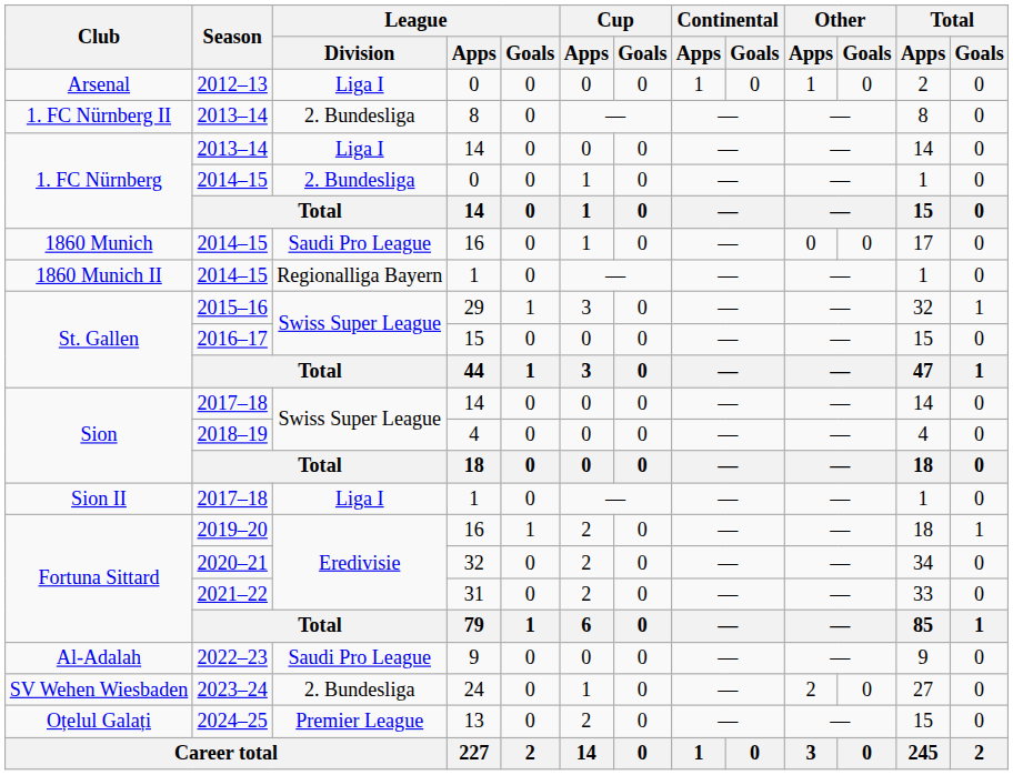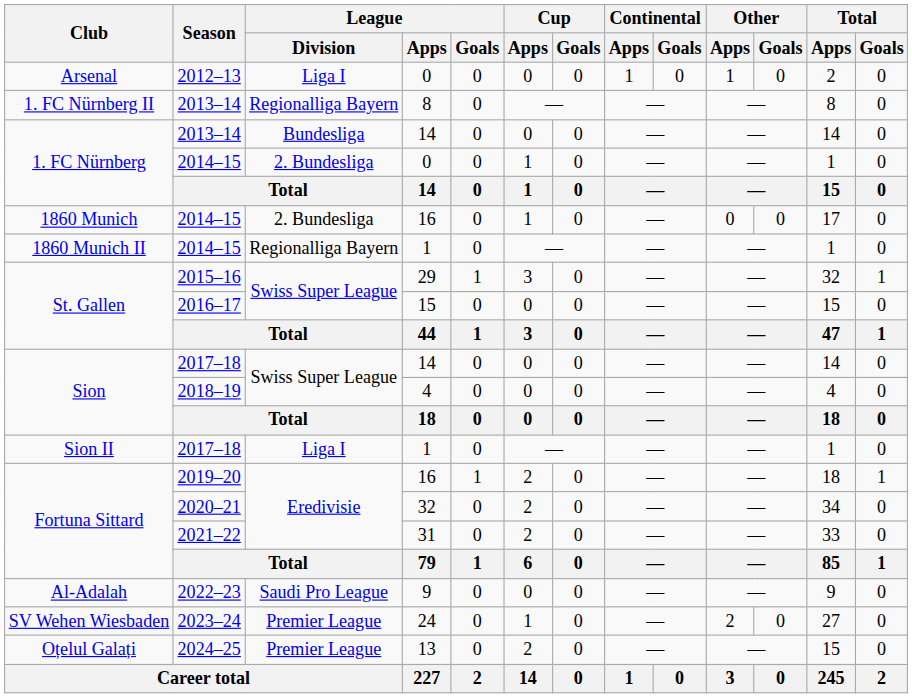 <table class="wikitable" style="text-align:center">
 <tr>
 <th rowspan="2">Club</th>
 <th rowspan="2">Season</th>
 <th colspan="3">League</th>
 <th colspan="2">Cup</th>
 <th colspan="2">Continental</th>
 <th colspan="2">Other</th>
 <th colspan="2">Total</th>
 </tr>
 <tr>
 <th>Division</th>
 <th>Apps</th>
 <th>Goals</th>
 <th>Apps</th>
 <th>Goals</th>
 <th>Apps</th>
 <th>Goals</th>
 <th>Apps</th>
 <th>Goals</th>
 <th>Apps</th>
 <th>Goals</th>
 </tr>
 <tr>
 <td><a href='#'>Arsenal</a></td>
 <td><a href='#'>2012–13</a></td>
 <td><a href='#'>Liga I</a></td>
 <td>0</td>
 <td>0</td>
 <td>0</td>
 <td>0</td>
 <td>1</td>
 <td>0</td>
 <td>1</td>
 <td>0</td>
 <td>2</td>
 <td>0</td>
 </tr>
 <tr>
 <td><a href='#'>1. FC Nürnberg II</a></td>
 <td><a href='#'>2013–14</a></td>
-<td>2. Bundesliga</td>
+<td><a href='#'>Regionalliga Bayern</a></td>
 <td>8</td>
 <td>0</td>
 <td colspan="2">—</td>
 <td colspan="2">—</td>
 <td colspan="2">—</td>
 <td>8</td>
 <td>0</td>
 </tr>
 <tr>
 <td rowspan="3"><a href='#'>1. FC Nürnberg</a></td>
 <td><a href='#'>2013–14</a></td>
-<td><a href='#'>Liga I</a></td>
+<td><a href='#'>Bundesliga</a></td>
 <td>14</td>
 <td>0</td>
 <td>0</td>
 <td>0</td>
 <td colspan="2">—</td>
 <td colspan="2">—</td>
 <td>14</td>
 <td>0</td>
 </tr>
 <tr>
 <td><a href='#'>2014–15</a></td>
 <td><a href='#'>2. Bundesliga</a></td>
 <td>0</td>
 <td>0</td>
 <td>1</td>
 <td>0</td>
 <td colspan="2">—</td>
 <td colspan="2">—</td>
 <td>1</td>
 <td>0</td>
 </tr>
 <tr>
 <th colspan="2">Total</th>
 <th>14</th>
 <th>0</th>
 <th>1</th>
 <th>0</th>
 <th colspan="2">—</th>
 <th colspan="2">—</th>
 <th>15</th>
 <th>0</th>
 </tr>
 <tr>
 <td><a href='#'>1860 Munich</a></td>
 <td><a href='#'>2014–15</a></td>
-<td><a href='#'>Saudi Pro League</a></td>
+<td>2. Bundesliga</td>
 <td>16</td>
 <td>0</td>
 <td>1</td>
 <td>0</td>
 <td colspan="2">—</td>
 <td>0</td>
 <td>0</td>
 <td>17</td>
 <td>0</td>
 </tr>
 <tr>
 <td><a href='#'>1860 Munich II</a></td>
 <td><a href='#'>2014–15</a></td>
 <td>Regionalliga Bayern</td>
 <td>1</td>
 <td>0</td>
 <td colspan="2">—</td>
 <td colspan="2">—</td>
 <td colspan="2">—</td>
 <td>1</td>
 <td>0</td>
 </tr>
 <tr>
 <td rowspan="3"><a href='#'>St. Gallen</a></td>
 <td><a href='#'>2015–16</a></td>
 <td rowspan="2"><a href='#'>Swiss Super League</a></td>
 <td>29</td>
 <td>1</td>
 <td>3</td>
 <td>0</td>
 <td colspan="2">—</td>
 <td colspan="2">—</td>
 <td>32</td>
 <td>1</td>
 </tr>
 <tr>
 <td><a href='#'>2016–17</a></td>
 <td>15</td>
 <td>0</td>
 <td>0</td>
 <td>0</td>
 <td colspan="2">—</td>
 <td colspan="2">—</td>
 <td>15</td>
 <td>0</td>
 </tr>
 <tr>
 <th colspan="2">Total</th>
 <th>44</th>
 <th>1</th>
 <th>3</th>
 <th>0</th>
 <th colspan="2">—</th>
 <th colspan="2">—</th>
 <th>47</th>
 <th>1</th>
 </tr>
 <tr>
 <td rowspan="3"><a href='#'>Sion</a></td>
 <td><a href='#'>2017–18</a></td>
 <td rowspan="2">Swiss Super League</td>
 <td>14</td>
 <td>0</td>
 <td>0</td>
 <td>0</td>
 <td colspan="2">—</td>
 <td colspan="2">—</td>
 <td>14</td>
 <td>0</td>
 </tr>
 <tr>
 <td><a href='#'>2018–19</a></td>
 <td>4</td>
 <td>0</td>
 <td>0</td>
 <td>0</td>
 <td colspan="2">—</td>
 <td colspan="2">—</td>
 <td>4</td>
 <td>0</td>
 </tr>
 <tr>
 <th colspan="2">Total</th>
 <th>18</th>
 <th>0</th>
 <th>0</th>
 <th>0</th>
 <th colspan="2">—</th>
 <th colspan="2">—</th>
 <th>18</th>
 <th>0</th>
 </tr>
 <tr>
 <td><a href='#'>Sion II</a></td>
 <td><a href='#'>2017–18</a></td>
 <td><a href='#'>Liga I</a></td>
 <td>1</td>
 <td>0</td>
 <td colspan="2">—</td>
 <td colspan="2">—</td>
 <td colspan="2">—</td>
 <td>1</td>
 <td>0</td>
 </tr>
 <tr>
 <td rowspan="4"><a href='#'>Fortuna Sittard</a></td>
 <td><a href='#'>2019–20</a></td>
 <td rowspan="3"><a href='#'>Eredivisie</a></td>
 <td>16</td>
 <td>1</td>
 <td>2</td>
 <td>0</td>
 <td colspan="2">—</td>
 <td colspan="2">—</td>
 <td>18</td>
 <td>1</td>
 </tr>
 <tr>
 <td><a href='#'>2020–21</a></td>
 <td>32</td>
 <td>0</td>
 <td>2</td>
 <td>0</td>
 <td colspan="2">—</td>
 <td colspan="2">—</td>
 <td>34</td>
 <td>0</td>
 </tr>
 <tr>
 <td><a href='#'>2021–22</a></td>
 <td>31</td>
 <td>0</td>
 <td>2</td>
 <td>0</td>
 <td colspan="2">—</td>
 <td colspan="2">—</td>
 <td>33</td>
 <td>0</td>
 </tr>
 <tr>
 <th colspan="2">Total</th>
 <th>79</th>
 <th>1</th>
 <th>6</th>
 <th>0</th>
 <th colspan="2">—</th>
 <th colspan="2">—</th>
 <th>85</th>
 <th>1</th>
 </tr>
 <tr>
 <td><a href='#'>Al-Adalah</a></td>
 <td><a href='#'>2022–23</a></td>
 <td><a href='#'>Saudi Pro League</a></td>
 <td>9</td>
 <td>0</td>
 <td>0</td>
 <td>0</td>
 <td colspan="2">—</td>
 <td colspan="2">—</td>
 <td>9</td>
 <td>0</td>
 </tr>
 <tr>
 <td><a href='#'>SV Wehen Wiesbaden</a></td>
 <td><a href='#'>2023–24</a></td>
-<td>2. Bundesliga</td>
+<td><a href='#'>Premier League</a></td>
 <td>24</td>
 <td>0</td>
 <td>1</td>
 <td>0</td>
 <td colspan="2">—</td>
 <td>2</td>
 <td>0</td>
 <td>27</td>
 <td>0</td>
 </tr>
 <tr>
 <td><a href='#'>Oțelul Galați</a></td>
 <td><a href='#'>2024–25</a></td>
 <td><a href='#'>Premier League</a></td>
 <td>13</td>
 <td>0</td>
 <td>2</td>
 <td>0</td>
 <td colspan="2">—</td>
 <td colspan="2">—</td>
 <td>15</td>
 <td>0</td>
 </tr>
 <tr>
 <th colspan="3">Career total</th>
 <th>227</th>
 <th>2</th>
 <th>14</th>
 <th>0</th>
 <th>1</th>
 <th>0</th>
 <th>3</th>
 <th>0</th>
 <th>245</th>
 <th>2</th>
 </tr>
 </table>
